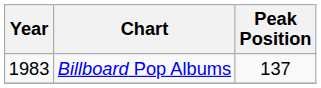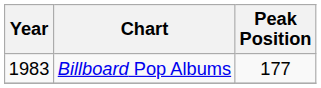 <table class="wikitable">
 <tr>
 <th>Year</th>
 <th>Chart</th>
 <th>Peak<br> Position</th>
 </tr>
 <tr>
 <td>1983</td>
 <td><a href='#'><em>Billboard</em> Pop Albums</a></td>
-<td align="center">137</td>
+<td align="center">177</td>
 </tr>
 <tr>
 </tr>
 </table>
